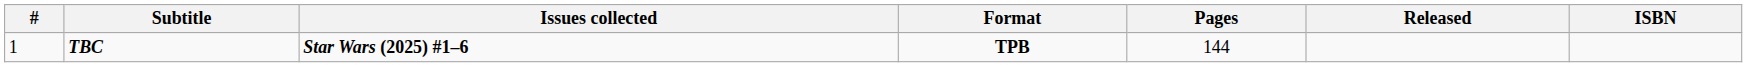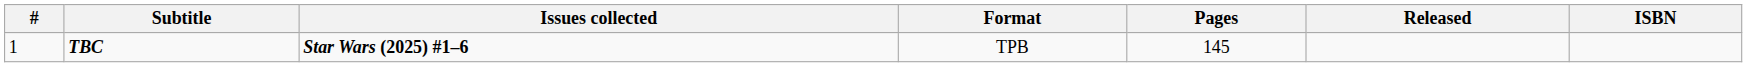 <table class="wikitable sortable" width=98%>
 <tr>
 <th class="unsortable">#</th>
 <th class="unsortable">Subtitle</th>
 <th class="unsortable">Issues collected</th>
 <th>Format</th>
 <th class="unsortable">Pages</th>
 <th>Released</th>
 <th class="unsortable">ISBN</th>
 </tr>
 <tr>
 <td>1</td>
 <td><strong><em>TBC</em></strong></td>
 <td><strong><em>Star Wars</em> (2025) #1–6</strong></td>
-<td style="text-align: center;"><strong>TPB</strong></td>
-<td style="text-align: center;">144</td>
+<td style="text-align: center;">TPB</td>
+<td style="text-align: center;">145</td>
 <td></td>
 <td></td>
 </tr>
 </table>
